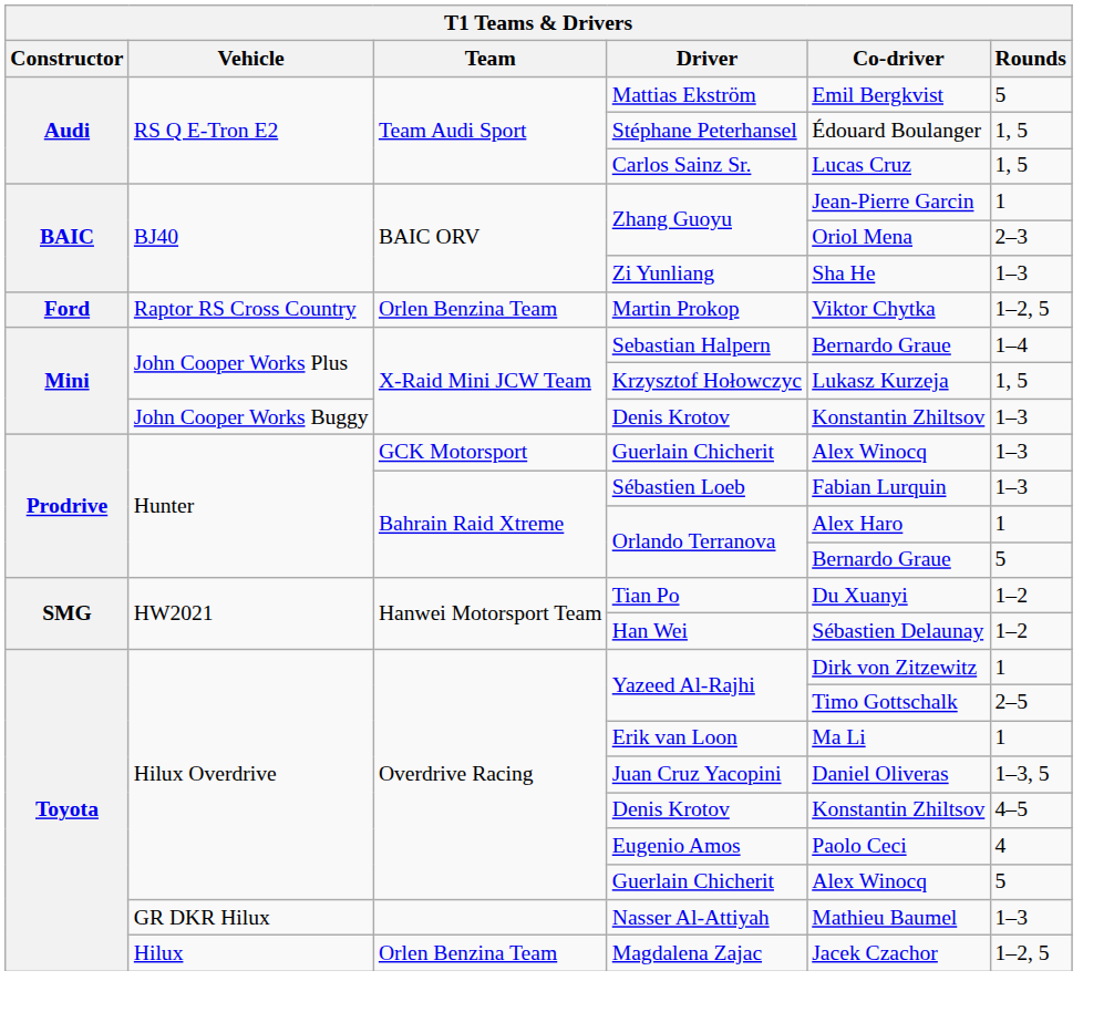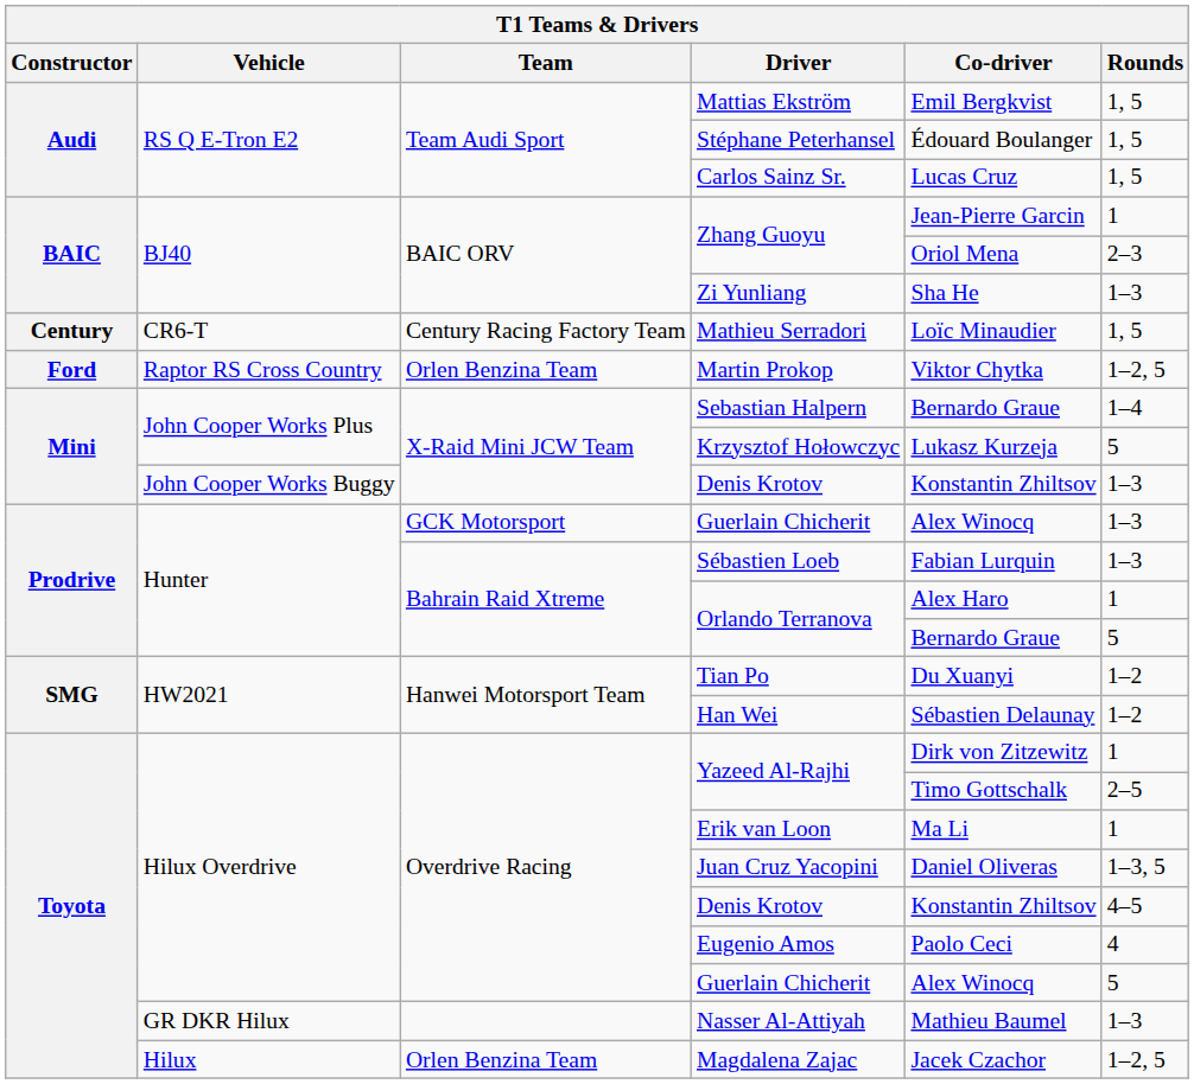 <table class="wikitable" style="font-size: 85%;">
 <tr>
 <th colspan=6><strong>T1 Teams & Drivers</strong></th>
 </tr>
 <tr>
 <th>Constructor</th>
 <th>Vehicle</th>
 <th>Team</th>
 <th>Driver</th>
 <th>Co-driver</th>
 <th>Rounds</th>
 </tr>
 <tr>
 <th rowspan=3><a href='#'>Audi</a></th>
 <td rowspan=3><a href='#'>RS Q E-Tron E2</a></td>
 <td rowspan=3> <a href='#'>Team Audi Sport</a></td>
 <td> <a href='#'>Mattias Ekström</a></td>
 <td> <a href='#'>Emil Bergkvist</a></td>
-<td>5</td>
+<td>1, 5</td>
 </tr>
 <tr>
 <td> <a href='#'>Stéphane Peterhansel</a></td>
 <td> Édouard Boulanger</td>
 <td>1, 5</td>
 </tr>
 <tr>
 <td> <a href='#'>Carlos Sainz Sr.</a></td>
 <td> <a href='#'>Lucas Cruz</a></td>
 <td>1, 5</td>
 </tr>
 <tr>
 <th rowspan=3><a href='#'>BAIC</a></th>
 <td rowspan=3><a href='#'>BJ40</a></td>
 <td rowspan=3> BAIC ORV</td>
 <td rowspan=2> <a href='#'>Zhang Guoyu</a></td>
 <td> <a href='#'>Jean-Pierre Garcin</a></td>
 <td>1</td>
 </tr>
 <tr>
 <td> <a href='#'>Oriol Mena</a></td>
 <td>2–3</td>
 </tr>
 <tr>
 <td> <a href='#'>Zi Yunliang</a></td>
 <td> <a href='#'>Sha He</a></td>
 <td>1–3</td>
 </tr>
 <tr>
+<th>Century</th>
+<td>CR6-T</td>
+<td> Century Racing Factory Team</td>
+<td> <a href='#'>Mathieu Serradori</a></td>
+<td> <a href='#'>Loïc Minaudier</a></td>
+<td>1, 5</td>
+</tr>
+<tr>
 <th><a href='#'>Ford</a></th>
 <td><a href='#'>Raptor RS Cross Country</a></td>
 <td> <a href='#'>Orlen Benzina Team</a></td>
 <td> <a href='#'>Martin Prokop</a></td>
 <td> <a href='#'>Viktor Chytka</a></td>
 <td>1–2, 5</td>
 </tr>
 <tr>
 <th rowspan=3><a href='#'>Mini</a></th>
 <td rowspan=2><a href='#'>John Cooper Works</a> Plus</td>
 <td rowspan=3> <a href='#'>X-Raid Mini JCW Team</a></td>
 <td> <a href='#'>Sebastian Halpern</a></td>
 <td> <a href='#'>Bernardo Graue</a></td>
 <td>1–4</td>
 </tr>
 <tr>
 <td> <a href='#'>Krzysztof Hołowczyc</a></td>
 <td> <a href='#'>Lukasz Kurzeja</a></td>
-<td>1, 5</td>
+<td>5</td>
 </tr>
 <tr>
 <td><a href='#'>John Cooper Works</a> Buggy</td>
 <td> <a href='#'>Denis Krotov</a></td>
 <td> <a href='#'>Konstantin Zhiltsov</a></td>
 <td>1–3</td>
 </tr>
 <tr>
 <th rowspan=4><a href='#'>Prodrive</a></th>
 <td rowspan=4>Hunter</td>
 <td> <a href='#'>GCK Motorsport</a></td>
 <td> <a href='#'>Guerlain Chicherit</a></td>
 <td> <a href='#'>Alex Winocq</a></td>
 <td>1–3</td>
 </tr>
 <tr>
 <td rowspan=3> <a href='#'>Bahrain Raid Xtreme</a></td>
 <td> <a href='#'>Sébastien Loeb</a></td>
 <td> <a href='#'>Fabian Lurquin</a></td>
 <td>1–3</td>
 </tr>
 <tr>
 <td rowspan=2> <a href='#'>Orlando Terranova</a></td>
 <td> <a href='#'>Alex Haro</a></td>
 <td>1</td>
 </tr>
 <tr>
 <td> <a href='#'>Bernardo Graue</a></td>
 <td>5</td>
 </tr>
 <tr>
 <th rowspan=2>SMG</th>
 <td rowspan=2>HW2021</td>
 <td rowspan=2> Hanwei Motorsport Team</td>
 <td> <a href='#'>Tian Po</a></td>
 <td> <a href='#'>Du Xuanyi</a></td>
 <td>1–2</td>
 </tr>
 <tr>
 <td> <a href='#'>Han Wei</a></td>
 <td> <a href='#'>Sébastien Delaunay</a></td>
 <td>1–2</td>
 </tr>
 <tr>
 <th rowspan=9><a href='#'>Toyota</a></th>
 <td rowspan=7>Hilux Overdrive</td>
 <td rowspan=7> Overdrive Racing</td>
 <td rowspan=2> <a href='#'>Yazeed Al-Rajhi</a></td>
 <td> <a href='#'>Dirk von Zitzewitz</a></td>
 <td>1</td>
 </tr>
 <tr>
 <td> <a href='#'>Timo Gottschalk</a></td>
 <td>2–5</td>
 </tr>
 <tr>
 <td> <a href='#'>Erik van Loon</a></td>
 <td> <a href='#'>Ma Li</a></td>
 <td>1</td>
 </tr>
 <tr>
 <td> <a href='#'>Juan Cruz Yacopini</a></td>
 <td> <a href='#'>Daniel Oliveras</a></td>
 <td>1–3, 5</td>
 </tr>
 <tr>
 <td> <a href='#'>Denis Krotov</a></td>
 <td> <a href='#'>Konstantin Zhiltsov</a></td>
 <td>4–5</td>
 </tr>
 <tr>
 <td> <a href='#'>Eugenio Amos</a></td>
 <td> <a href='#'>Paolo Ceci</a></td>
 <td>4</td>
 </tr>
 <tr>
 <td> <a href='#'>Guerlain Chicherit</a></td>
 <td> <a href='#'>Alex Winocq</a></td>
 <td>5</td>
 </tr>
 <tr>
 <td>GR DKR Hilux</td>
 <td></td>
 <td> <a href='#'>Nasser Al-Attiyah</a></td>
 <td> <a href='#'>Mathieu Baumel</a></td>
 <td>1–3</td>
 </tr>
 <tr>
 <td><a href='#'>Hilux</a></td>
 <td> <a href='#'>Orlen Benzina Team</a></td>
 <td> <a href='#'>Magdalena Zajac</a></td>
 <td> <a href='#'>Jacek Czachor</a></td>
 <td>1–2, 5</td>
 </tr>
 </table>
